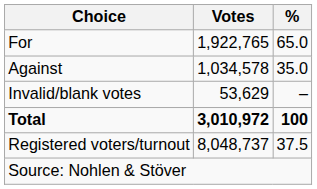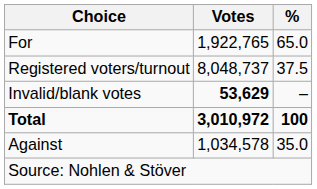 <table class=wikitable style=text-align:right>
 <tr>
 <th>Choice</th>
 <th>Votes</th>
 <th>%</th>
 </tr>
 <tr>
 <td align=left>For</td>
 <td>1,922,765</td>
 <td>65.0</td>
 </tr>
 <tr>
-<td align=left>Against</td>
-<td>1,034,578</td>
-<td>35.0</td>
+<td align=left>Registered voters/turnout</td>
+<td>8,048,737</td>
+<td>37.5</td>
 </tr>
 <tr>
 <td align=left>Invalid/blank votes</td>
-<td>53,629</td>
+<td><strong>53,629</strong></td>
 <td>–</td>
 </tr>
 <tr>
 <td align=left><strong>Total</strong></td>
 <td><strong>3,010,972</strong></td>
 <td><strong>100</strong></td>
 </tr>
 <tr>
-<td align=left>Registered voters/turnout</td>
-<td>8,048,737</td>
-<td>37.5</td>
+<td align=left>Against</td>
+<td>1,034,578</td>
+<td>35.0</td>
 </tr>
 <tr>
 <td align=left colspan=3>Source: Nohlen & Stöver</td>
 </tr>
 </table>
